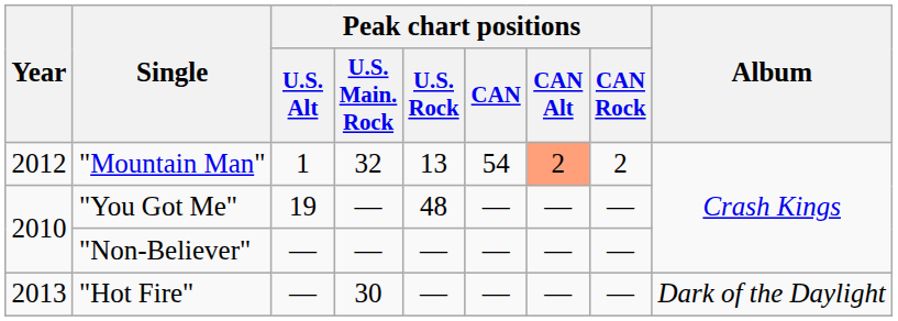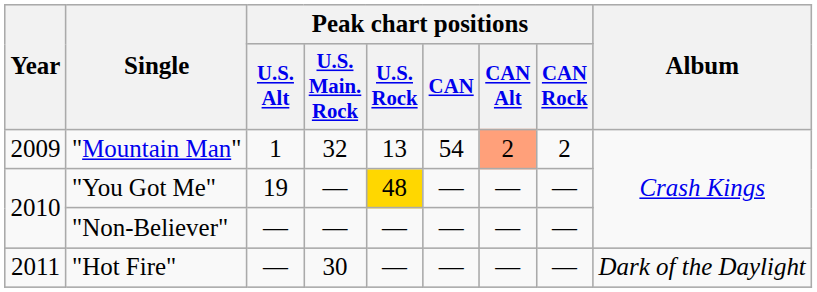 <table class="wikitable" style="text-align:center;">
 <tr>
 <th rowspan="2">Year</th>
 <th rowspan="2">Single</th>
 <th colspan="6">Peak chart positions</th>
 <th rowspan="2">Album</th>
 </tr>
 <tr style="font-size:smaller;">
 <th width="30"><a href='#'>U.S. Alt</a><br></th>
 <th width="30"><a href='#'>U.S. Main.<br>Rock</a></th>
 <th width="30"><a href='#'>U.S. Rock</a><br></th>
 <th width="30"><a href='#'>CAN</a></th>
 <th width="30"><a href='#'>CAN<br>Alt</a><br></th>
 <th width="30"><a href='#'>CAN<br>Rock</a><br></th>
 </tr>
 <tr>
-<td>2012</td>
+<td>2009</td>
 <td align="left">"<a href='#'>Mountain Man</a>"</td>
 <td>1</td>
 <td>32</td>
 <td>13</td>
 <td>54</td>
 <td style="background: lightsalmon;">2</td>
 <td>2</td>
 <td rowspan="3"><em><a href='#'>Crash Kings</a></em></td>
 </tr>
 <tr>
 <td rowspan="2">2010</td>
 <td align="left">"You Got Me"</td>
 <td>19</td>
 <td>—</td>
-<td>48</td>
+<td style="background: gold;">48</td>
 <td>—</td>
 <td>—</td>
 <td>—</td>
 </tr>
 <tr>
 <td align="left">"Non-Believer"</td>
 <td>—</td>
 <td>—</td>
 <td>—</td>
 <td>—</td>
 <td>—</td>
 <td>—</td>
 </tr>
 <tr>
-<td rowspan="1">2013</td>
+<td rowspan="1">2011</td>
 <td align="left">"Hot Fire"</td>
 <td>—</td>
 <td>30</td>
 <td>—</td>
 <td>—</td>
 <td>—</td>
 <td>—</td>
 <td><em>Dark of the Daylight</em></td>
 </tr>
 </table>
